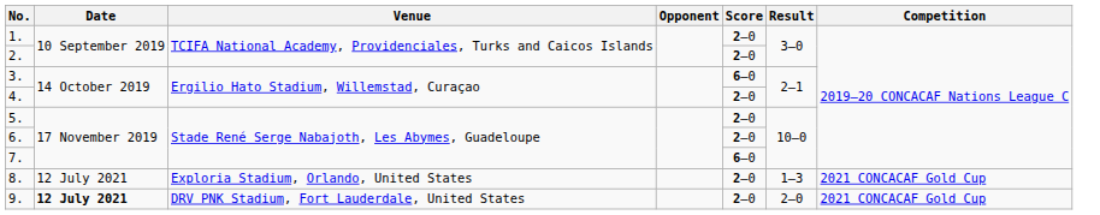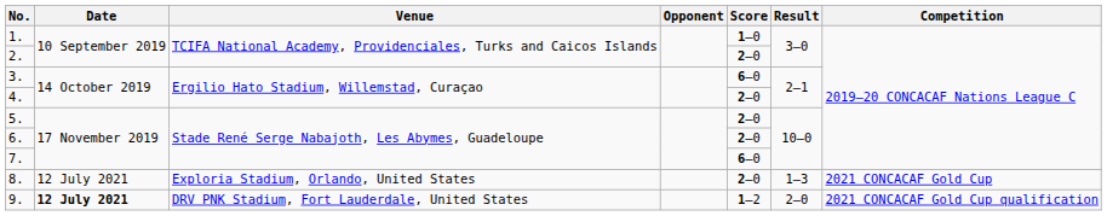 <table class="wikitable">
 <tr>
 <th>No.</th>
 <th>Date</th>
 <th>Venue</th>
 <th>Opponent</th>
 <th>Score</th>
 <th>Result</th>
 <th>Competition</th>
 </tr>
 <tr>
 <td>1.</td>
 <td rowspan="2">10 September 2019</td>
 <td rowspan="2"><a href='#'>TCIFA National Academy</a>, <a href='#'>Providenciales</a>, Turks and Caicos Islands</td>
 <td rowspan="2"></td>
-<td align=center><strong>2</strong>–0</td>
+<td align=center><strong>1</strong>–0</td>
 <td rowspan="2" style="text-align:center">3–0</td>
 <td rowspan="7"><a href='#'>2019–20 CONCACAF Nations League C</a></td>
 </tr>
 <tr>
 <td>2.</td>
 <td align=center><strong>2</strong>–0</td>
 </tr>
 <tr>
 <td>3.</td>
 <td rowspan="2">14 October 2019</td>
 <td rowspan="2"><a href='#'>Ergilio Hato Stadium</a>, <a href='#'>Willemstad</a>, Curaçao</td>
 <td rowspan="2"></td>
 <td align=center><strong>6</strong>–0</td>
 <td rowspan="2" style="text-align:center">2–1</td>
 </tr>
 <tr>
 <td>4.</td>
 <td align=center><strong>2</strong>–0</td>
 </tr>
 <tr>
 <td>5.</td>
 <td rowspan="3">17 November 2019</td>
 <td rowspan="3"><a href='#'>Stade René Serge Nabajoth</a>, <a href='#'>Les Abymes</a>, Guadeloupe</td>
 <td rowspan="3"></td>
 <td align=center><strong>2</strong>–0</td>
 <td rowspan="3" style="text-align:center">10–0</td>
 </tr>
 <tr>
 <td>6.</td>
 <td align=center><strong>2</strong>–0</td>
 </tr>
 <tr>
 <td>7.</td>
 <td align=center><strong>6</strong>–0</td>
 </tr>
 <tr>
 <td>8.</td>
 <td>12 July 2021</td>
 <td><a href='#'>Exploria Stadium</a>, <a href='#'>Orlando</a>, United States</td>
 <td></td>
 <td align=center><strong>2</strong>–0</td>
 <td style="text-align:center">1–3</td>
 <td><a href='#'>2021 CONCACAF Gold Cup</a></td>
 </tr>
 <tr>
 <td>9.</td>
 <td><strong>12 July 2021</strong></td>
 <td><a href='#'>DRV PNK Stadium</a>, <a href='#'>Fort Lauderdale</a>, United States</td>
 <td></td>
-<td align=center><strong>2</strong>–0</td>
+<td align=center><strong>1</strong>–2</td>
 <td style="text-align:center">2–0</td>
-<td><a href='#'>2021 CONCACAF Gold Cup</a></td>
+<td><a href='#'>2021 CONCACAF Gold Cup qualification</a></td>
 </tr>
 </table>
